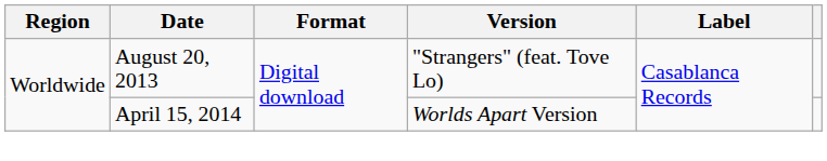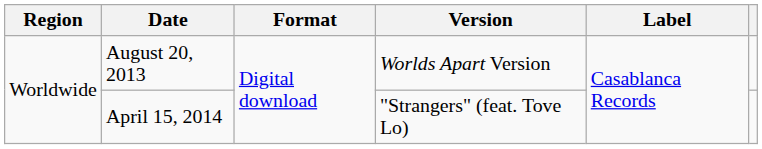 <table class="wikitable plainrowheaders">
 <tr>
 <th>Region</th>
 <th>Date</th>
 <th>Format</th>
 <th>Version</th>
 <th>Label</th>
 <th></th>
 </tr>
 <tr>
 <td rowspan="2" scope="row">Worldwide</td>
 <td>August 20, 2013</td>
 <td rowspan="2"><a href='#'>Digital download</a></td>
-<td>"Strangers" (feat. Tove Lo)</td>
+<td><em>Worlds Apart</em> Version</td>
 <td rowspan="2"><a href='#'>Casablanca Records</a></td>
 <td></td>
 </tr>
 <tr>
 <td>April 15, 2014</td>
-<td><em>Worlds Apart</em> Version</td>
+<td>"Strangers" (feat. Tove Lo)</td>
 <td></td>
 </tr>
 </table>
